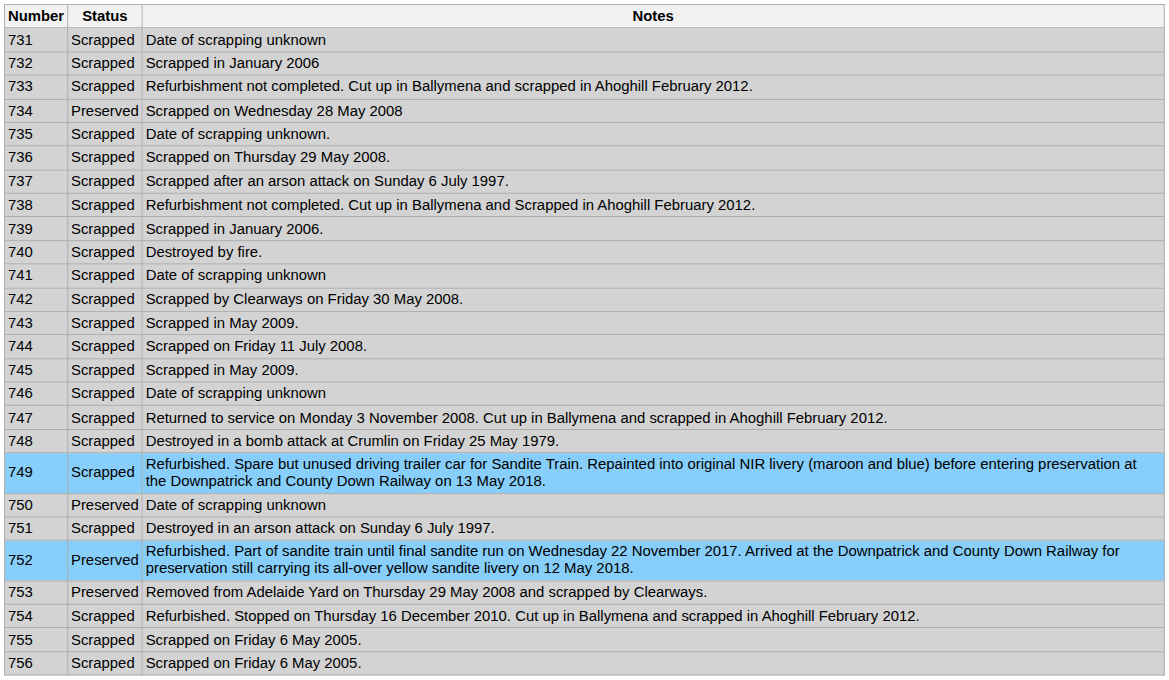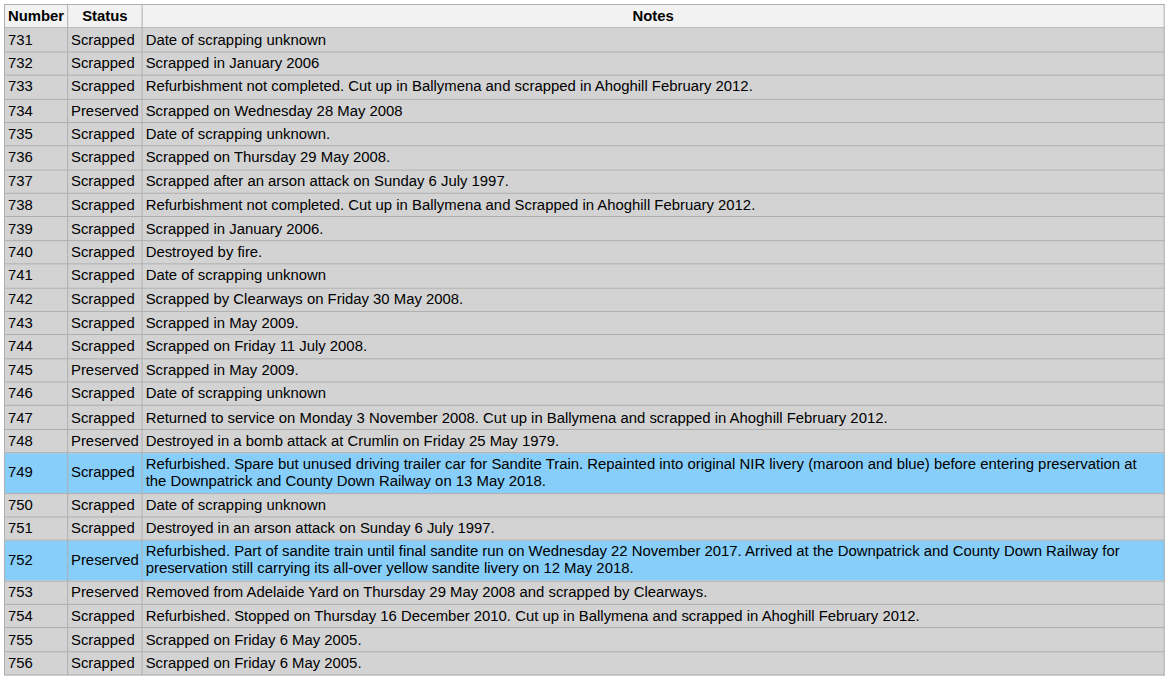 <table class="wikitable mw-collapsible mw-collapsed">
 <tr>
 <th>Number</th>
 <th>Status</th>
 <th>Notes</th>
 </tr>
 <tr bgcolor=lightgrey>
 <td>731</td>
 <td>Scrapped</td>
 <td>Date of scrapping unknown</td>
 </tr>
 <tr bgcolor=lightgrey>
 <td>732</td>
 <td>Scrapped</td>
 <td>Scrapped in January 2006</td>
 </tr>
 <tr bgcolor=lightgrey>
 <td>733</td>
 <td>Scrapped</td>
 <td>Refurbishment not completed. Cut up in Ballymena and scrapped in Ahoghill February 2012.</td>
 </tr>
 <tr bgcolor=lightgrey>
 <td>734</td>
 <td>Preserved</td>
 <td>Scrapped on Wednesday 28 May 2008</td>
 </tr>
 <tr bgcolor=lightgrey>
 <td>735</td>
 <td>Scrapped</td>
 <td>Date of scrapping unknown.</td>
 </tr>
 <tr bgcolor=lightgrey>
 <td>736</td>
 <td>Scrapped</td>
 <td>Scrapped on Thursday 29 May 2008.</td>
 </tr>
 <tr bgcolor=lightgrey>
 <td>737</td>
 <td>Scrapped</td>
 <td>Scrapped after an arson attack on Sunday 6 July 1997.</td>
 </tr>
 <tr bgcolor=lightgrey>
 <td>738</td>
 <td>Scrapped</td>
 <td>Refurbishment not completed. Cut up in Ballymena and Scrapped in Ahoghill February 2012.</td>
 </tr>
 <tr bgcolor=lightgrey>
 <td>739</td>
 <td>Scrapped</td>
 <td>Scrapped in January 2006.</td>
 </tr>
 <tr bgcolor=lightgrey>
 <td>740</td>
 <td>Scrapped</td>
 <td>Destroyed by fire.</td>
 </tr>
 <tr bgcolor=lightgrey>
 <td>741</td>
 <td>Scrapped</td>
 <td>Date of scrapping unknown</td>
 </tr>
 <tr bgcolor=lightgrey>
 <td>742</td>
 <td>Scrapped</td>
 <td>Scrapped by Clearways on Friday 30 May 2008.</td>
 </tr>
 <tr bgcolor=lightgrey>
 <td>743</td>
 <td>Scrapped</td>
 <td>Scrapped in May 2009.</td>
 </tr>
 <tr bgcolor=lightgrey>
 <td>744</td>
 <td>Scrapped</td>
 <td>Scrapped on Friday 11 July 2008.</td>
 </tr>
 <tr bgcolor=lightgrey>
 <td>745</td>
-<td>Scrapped</td>
+<td>Preserved</td>
 <td>Scrapped in May 2009.</td>
 </tr>
 <tr bgcolor=lightgrey>
 <td>746</td>
 <td>Scrapped</td>
 <td>Date of scrapping unknown</td>
 </tr>
 <tr bgcolor=lightgrey>
 <td>747</td>
 <td>Scrapped</td>
 <td>Returned to service on Monday 3 November 2008. Cut up in Ballymena and scrapped in Ahoghill February 2012.</td>
 </tr>
 <tr bgcolor=lightgrey>
 <td>748</td>
-<td>Scrapped</td>
+<td>Preserved</td>
 <td>Destroyed in a bomb attack at Crumlin on Friday 25 May 1979.</td>
 </tr>
 <tr bgcolor=lightskyblue>
 <td>749</td>
 <td>Scrapped</td>
 <td>Refurbished. Spare but unused driving trailer car for Sandite Train. Repainted into original NIR livery (maroon and blue) before entering preservation at the Downpatrick and County Down Railway on 13 May 2018.</td>
 </tr>
 <tr bgcolor=lightgrey>
 <td>750</td>
-<td>Preserved</td>
+<td>Scrapped</td>
 <td>Date of scrapping unknown</td>
 </tr>
 <tr bgcolor=lightgrey>
 <td>751</td>
 <td>Scrapped</td>
 <td>Destroyed in an arson attack on Sunday 6 July 1997.</td>
 </tr>
 <tr bgcolor=lightskyblue>
 <td>752</td>
 <td>Preserved</td>
 <td>Refurbished. Part of sandite train until final sandite run on Wednesday 22 November 2017. Arrived at the Downpatrick and County Down Railway for preservation still carrying its all-over yellow sandite livery on 12 May 2018.</td>
 </tr>
 <tr bgcolor=lightgrey>
 <td>753</td>
 <td>Preserved</td>
 <td>Removed from Adelaide Yard on Thursday 29 May 2008 and scrapped by Clearways.</td>
 </tr>
 <tr bgcolor=lightgrey>
 <td>754</td>
 <td>Scrapped</td>
 <td>Refurbished. Stopped on Thursday 16 December 2010. Cut up in Ballymena and scrapped in Ahoghill February 2012.</td>
 </tr>
 <tr bgcolor=lightgrey>
 <td>755</td>
 <td>Scrapped</td>
 <td>Scrapped on Friday 6 May 2005.</td>
 </tr>
 <tr bgcolor=lightgrey>
 <td>756</td>
 <td>Scrapped</td>
 <td>Scrapped on Friday 6 May 2005.</td>
 </tr>
 </table>
